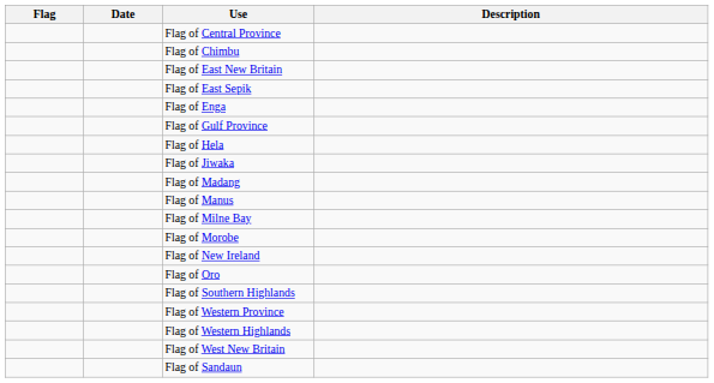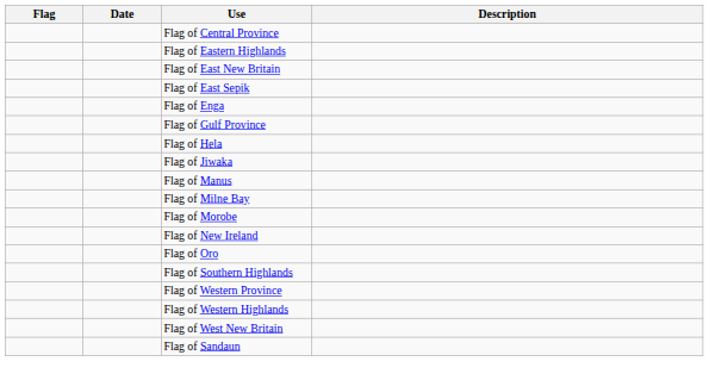 <table class="wikitable">
 <tr>
 <th style="width:100px;">Flag</th>
 <th style="width:100px;">Date</th>
 <th style="width:200px;">Use</th>
 <th style="width:530px;">Description</th>
 </tr>
 <tr>
 <td></td>
 <td></td>
 <td>Flag of <a href='#'>Central Province</a></td>
 <td></td>
 </tr>
 <tr>
 <td></td>
 <td></td>
-<td>Flag of <a href='#'>Chimbu</a></td>
+<td>Flag of <a href='#'>Eastern Highlands</a></td>
 <td></td>
 </tr>
 <tr>
 <td></td>
 <td></td>
 <td>Flag of <a href='#'>East New Britain</a></td>
 <td></td>
 </tr>
 <tr>
 <td></td>
 <td></td>
 <td>Flag of <a href='#'>East Sepik</a></td>
 <td></td>
 </tr>
 <tr>
 <td></td>
 <td></td>
 <td>Flag of <a href='#'>Enga</a></td>
 <td></td>
 </tr>
 <tr>
 <td></td>
 <td></td>
 <td>Flag of <a href='#'>Gulf Province</a></td>
 <td></td>
 </tr>
 <tr>
 <td></td>
 <td></td>
 <td>Flag of <a href='#'>Hela</a></td>
 <td></td>
 </tr>
 <tr>
 <td></td>
 <td></td>
 <td>Flag of <a href='#'>Jiwaka</a></td>
-<td></td>
-</tr>
-<tr>
-<td></td>
-<td></td>
-<td>Flag of <a href='#'>Madang</a></td>
 <td></td>
 </tr>
 <tr>
 <td></td>
 <td></td>
 <td>Flag of <a href='#'>Manus</a></td>
 <td></td>
 </tr>
 <tr>
 <td></td>
 <td></td>
 <td>Flag of <a href='#'>Milne Bay</a></td>
 <td></td>
 </tr>
 <tr>
 <td></td>
 <td></td>
 <td>Flag of <a href='#'>Morobe</a></td>
 <td></td>
 </tr>
 <tr>
 <td></td>
 <td></td>
 <td>Flag of <a href='#'>New Ireland</a></td>
 <td></td>
 </tr>
 <tr>
 <td></td>
 <td></td>
 <td>Flag of <a href='#'>Oro</a></td>
 <td></td>
 </tr>
 <tr>
 <td></td>
 <td></td>
 <td>Flag of <a href='#'>Southern Highlands</a></td>
 <td></td>
 </tr>
 <tr>
 <td></td>
 <td></td>
 <td>Flag of <a href='#'>Western Province</a></td>
 <td></td>
 </tr>
 <tr>
 <td></td>
 <td></td>
 <td>Flag of <a href='#'>Western Highlands</a></td>
 <td></td>
 </tr>
 <tr>
 <td></td>
 <td></td>
 <td>Flag of <a href='#'>West New Britain</a></td>
 <td></td>
 </tr>
 <tr>
 <td></td>
 <td></td>
 <td>Flag of <a href='#'>Sandaun</a></td>
 <td></td>
 </tr>
 </table>
